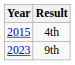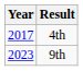 <table class="wikitable" style="text-align:center">
 <tr>
 <th>Year</th>
 <th>Result</th>
 </tr>
 <tr>
-<td><a href='#'>2015</a></td>
+<td><a href='#'>2017</a></td>
 <td>4th</td>
 </tr>
 <tr>
 <td><a href='#'>2023</a></td>
 <td>9th</td>
 </tr>
 </table>
